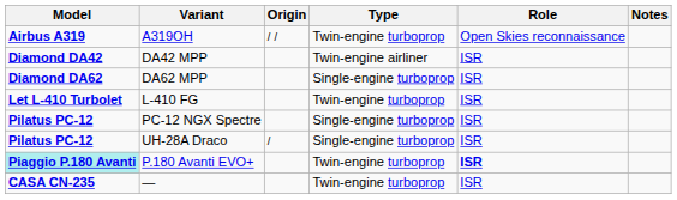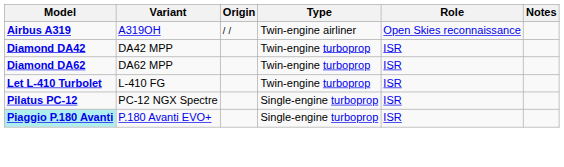 <table class="wikitable sortable">
 <tr>
 <th scope=col>Model</th>
 <th scope=col>Variant</th>
 <th scope=col>Origin</th>
 <th scope=col>Type</th>
 <th scope=col>Role</th>
 <th scope=col>Notes</th>
 </tr>
 <tr>
 <td><strong><a href='#'>Airbus A319</a></strong></td>
 <td><a href='#'>A319OH</a></td>
 <td><small> /</small> <small> / </small></td>
-<td>Twin-engine <a href='#'>turboprop</a></td>
+<td>Twin-engine airliner</td>
 <td><a href='#'>Open Skies reconnaissance</a></td>
 <td></td>
 </tr>
 <tr>
 <td><a href='#'><strong>Diamond DA42</strong></a></td>
 <td>DA42 MPP</td>
 <td><small></small></td>
-<td>Twin-engine airliner</td>
+<td>Twin-engine <a href='#'>turboprop</a></td>
 <td><a href='#'>ISR</a></td>
 <td></td>
 </tr>
 <tr>
 <td><strong><a href='#'>Diamond DA62</a></strong></td>
 <td>DA62 MPP</td>
 <td><small></small></td>
-<td>Single-engine <a href='#'>turboprop</a></td>
+<td>Twin-engine <a href='#'>turboprop</a></td>
 <td><a href='#'>ISR</a></td>
 <td></td>
 </tr>
 <tr>
 <td><strong><a href='#'>Let L-410 Turbolet</a></strong></td>
 <td>L-410 FG</td>
 <td><small></small></td>
 <td>Twin-engine <a href='#'>turboprop</a></td>
 <td><a href='#'>ISR</a></td>
 <td></td>
 </tr>
 <tr>
 <td><strong><a href='#'>Pilatus PC-12</a></strong></td>
 <td>PC-12 NGX Spectre</td>
 <td><small></small></td>
 <td>Single-engine <a href='#'>turboprop</a></td>
 <td><a href='#'>ISR</a></td>
 <td></td>
 </tr>
 <tr>
-<td><strong><a href='#'>Pilatus PC-12</a></strong></td>
-<td>UH-28A Draco</td>
-<td><small> / </small></td>
+<td style="background: paleturquoise;"><strong><a href='#'>Piaggio P.180 Avanti</a></strong></td>
+<td><a href='#'>P.180 Avanti EVO+</a></td>
+<td><small></small></td>
 <td>Single-engine <a href='#'>turboprop</a></td>
 <td><a href='#'>ISR</a></td>
 <td></td>
 </tr>
-<tr>
-<td style="background: paleturquoise;"><strong><a href='#'>Piaggio P.180 Avanti</a></strong></td>
-<td><a href='#'>P.180 Avanti EVO+</a></td>
-<td><small></small></td>
-<td>Twin-engine <a href='#'>turboprop</a></td>
-<td><strong><a href='#'>ISR</a></strong></td>
-<td></td>
-</tr>
-<tr>
-<td><strong><a href='#'>CASA CN-235</a></strong></td>
-<td>—</td>
-<td><small></small></td>
-<td>Twin-engine <a href='#'>turboprop</a></td>
-<td><a href='#'>ISR</a></td>
-<td></td>
-</tr>
 </table>
